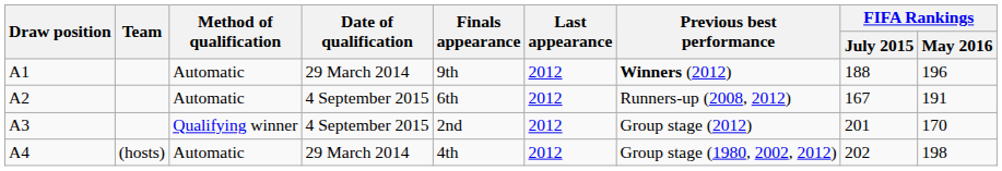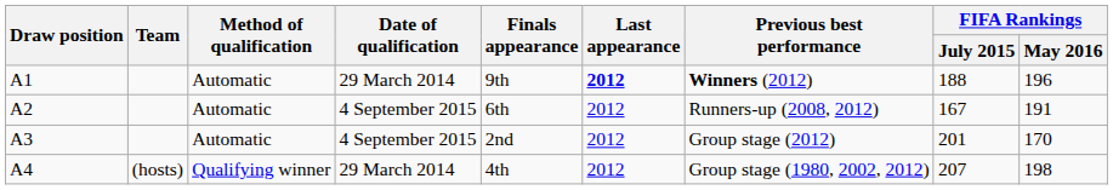 <table class="wikitable sortable">
 <tr>
 <th rowspan=2>Draw position</th>
 <th rowspan=2>Team</th>
 <th rowspan=2>Method of<br>qualification</th>
 <th rowspan=2>Date of<br>qualification</th>
 <th rowspan=2>Finals<br>appearance</th>
 <th rowspan=2>Last<br>appearance</th>
 <th rowspan=2>Previous best<br>performance</th>
 <th colspan=2><a href='#'>FIFA Rankings</a></th>
 </tr>
 <tr>
 <th>July 2015</th>
 <th>May 2016</th>
 </tr>
 <tr>
 <td>A1</td>
 <td style=white-space:nowrap></td>
 <td>Automatic</td>
 <td>29 March 2014</td>
 <td>9th</td>
-<td><a href='#'>2012</a></td>
+<td><strong><a href='#'>2012</a></strong></td>
 <td data-sort-value="1"><strong>Winners</strong> (<a href='#'>2012</a>)</td>
 <td>188</td>
 <td>196</td>
 </tr>
 <tr>
 <td>A2</td>
 <td style=white-space:nowrap></td>
 <td>Automatic</td>
 <td>4 September 2015</td>
 <td>6th</td>
 <td><a href='#'>2012</a></td>
 <td data-sort-value="2">Runners-up (<a href='#'>2008</a>, <a href='#'>2012</a>)</td>
 <td>167</td>
 <td>191</td>
 </tr>
 <tr>
 <td>A3</td>
 <td style=white-space:nowrap></td>
-<td><a href='#'>Qualifying</a> winner</td>
+<td>Automatic</td>
 <td>4 September 2015</td>
 <td>2nd</td>
 <td><a href='#'>2012</a></td>
 <td data-sort-value="5.2">Group stage (<a href='#'>2012</a>)</td>
 <td>201</td>
 <td>170</td>
 </tr>
 <tr>
 <td>A4</td>
 <td style=white-space:nowrap> (hosts)</td>
-<td>Automatic</td>
+<td><a href='#'>Qualifying</a> winner</td>
 <td>29 March 2014</td>
 <td>4th</td>
 <td><a href='#'>2012</a></td>
 <td data-sort-value="5.1">Group stage (<a href='#'>1980</a>, <a href='#'>2002</a>, <a href='#'>2012</a>)</td>
-<td>202</td>
+<td>207</td>
 <td>198</td>
 </tr>
 </table>
